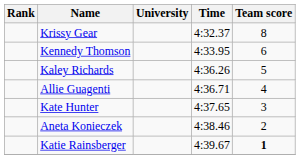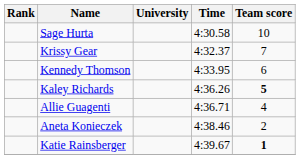 <table class="wikitable sortable" style="text-align:center">
 <tr>
 <th>Rank</th>
 <th>Name</th>
 <th>University</th>
 <th>Time</th>
 <th>Team score</th>
 </tr>
 <tr>
 <td></td>
+<td align=left> <a href='#'>Sage Hurta</a></td>
+<td></td>
+<td>4:30.58</td>
+<td>10</td>
+</tr>
+<tr>
+<td></td>
 <td align=left> <a href='#'>Krissy Gear</a></td>
 <td></td>
 <td>4:32.37</td>
-<td>8</td>
+<td>7</td>
 </tr>
 <tr>
 <td></td>
 <td align=left> <a href='#'>Kennedy Thomson</a></td>
 <td></td>
 <td>4:33.95</td>
 <td>6</td>
 </tr>
 <tr>
 <td></td>
 <td align=left> <a href='#'>Kaley Richards</a></td>
 <td></td>
 <td>4:36.26</td>
-<td>5</td>
+<td><strong>5</strong></td>
 </tr>
 <tr>
 <td></td>
 <td align=left> <a href='#'>Allie Guagenti</a></td>
 <td></td>
 <td>4:36.71</td>
 <td>4</td>
-</tr>
-<tr>
-<td></td>
-<td align=left> <a href='#'>Kate Hunter</a></td>
-<td></td>
-<td>4:37.65</td>
-<td>3</td>
 </tr>
 <tr>
 <td></td>
 <td align=left> <a href='#'>Aneta Konieczek</a></td>
 <td></td>
 <td>4:38.46</td>
 <td>2</td>
 </tr>
 <tr>
 <td></td>
 <td align=left> <a href='#'>Katie Rainsberger</a></td>
 <td></td>
 <td>4:39.67</td>
 <td><strong>1</strong></td>
 </tr>
 <tr>
 </tr>
 </table>
